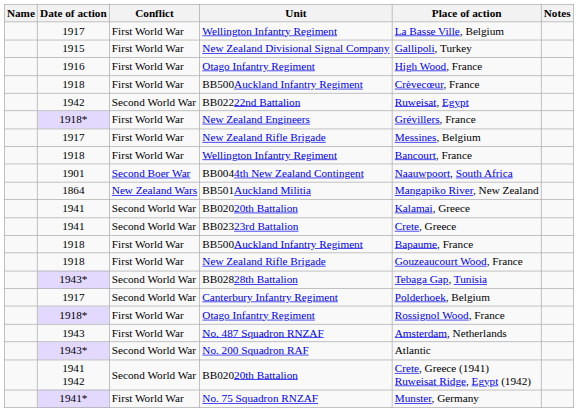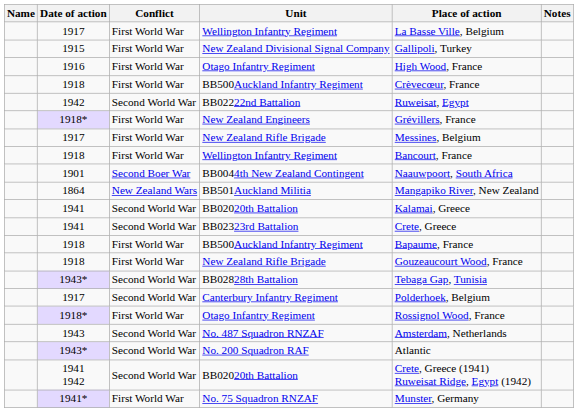 <table class="wikitable sortable">
 <tr>
 <th>Name</th>
 <th>Date of action</th>
 <th>Conflict</th>
 <th>Unit</th>
 <th>Place of action</th>
 <th class="unsortable">Notes</th>
 </tr>
 <tr>
 <td></td>
 <td align="center">1917</td>
 <td>First World War</td>
 <td><a href='#'>Wellington Infantry Regiment</a></td>
 <td><a href='#'>La Basse Ville</a>, Belgium</td>
 <td></td>
 </tr>
 <tr>
 <td></td>
 <td align="center">1915</td>
 <td>First World War</td>
 <td><a href='#'>New Zealand Divisional Signal Company</a></td>
 <td><a href='#'>Gallipoli</a>, Turkey</td>
 <td></td>
 </tr>
 <tr>
 <td></td>
 <td align="center">1916</td>
 <td>First World War</td>
 <td><a href='#'>Otago Infantry Regiment</a></td>
 <td><a href='#'>High Wood</a>, France</td>
 <td></td>
 </tr>
 <tr>
 <td></td>
 <td align="center">1918</td>
 <td>First World War</td>
 <td><span>BB500</span><a href='#'>Auckland Infantry Regiment</a></td>
 <td><a href='#'>Crèvecœur</a>, France</td>
 <td></td>
 </tr>
 <tr>
 <td></td>
 <td align="center">1942</td>
 <td>Second World War</td>
 <td><span>BB022</span><a href='#'>22nd Battalion</a></td>
 <td><a href='#'>Ruweisat</a>, <a href='#'>Egypt</a></td>
 <td></td>
 </tr>
 <tr>
 <td></td>
 <td style="background:#e3d9ff;" align="center">1918*</td>
 <td>First World War</td>
 <td><a href='#'>New Zealand Engineers</a></td>
 <td><a href='#'>Grévillers</a>, France</td>
 <td></td>
 </tr>
 <tr>
 <td></td>
 <td align="center">1917</td>
 <td>First World War</td>
 <td><a href='#'>New Zealand Rifle Brigade</a></td>
 <td><a href='#'>Messines</a>, Belgium</td>
 <td></td>
 </tr>
 <tr>
 <td></td>
 <td align="center">1918</td>
 <td>First World War</td>
 <td><a href='#'>Wellington Infantry Regiment</a></td>
 <td><a href='#'>Bancourt</a>, France</td>
 <td></td>
 </tr>
 <tr>
 <td></td>
 <td align="center">1901</td>
 <td><a href='#'>Second Boer War</a></td>
 <td><span>BB004</span><a href='#'>4th New Zealand Contingent</a></td>
 <td><a href='#'>Naauwpoort</a>, <a href='#'>South Africa</a></td>
 <td></td>
 </tr>
 <tr>
 <td></td>
 <td align="center">1864</td>
 <td><a href='#'>New Zealand Wars</a></td>
 <td><span>BB501</span><a href='#'>Auckland Militia</a></td>
 <td><a href='#'>Mangapiko River</a>, New Zealand</td>
 <td></td>
 </tr>
 <tr>
 <td></td>
 <td align="center">1941</td>
 <td>Second World War</td>
 <td><span>BB020</span><a href='#'>20th Battalion</a></td>
 <td><a href='#'>Kalamai</a>, Greece</td>
 <td></td>
 </tr>
 <tr>
 <td></td>
 <td align="center">1941</td>
 <td>Second World War</td>
 <td><span>BB023</span><a href='#'>23rd Battalion</a></td>
 <td><a href='#'>Crete</a>, Greece</td>
 <td></td>
 </tr>
 <tr>
 <td></td>
 <td align="center">1918</td>
 <td>First World War</td>
 <td><span>BB500</span><a href='#'>Auckland Infantry Regiment</a></td>
 <td><a href='#'>Bapaume</a>, France</td>
 <td></td>
 </tr>
 <tr>
 <td></td>
 <td align="center">1918</td>
 <td>First World War</td>
 <td><a href='#'>New Zealand Rifle Brigade</a></td>
 <td><a href='#'>Gouzeaucourt Wood</a>, France</td>
 <td></td>
 </tr>
 <tr>
 <td></td>
 <td style="background:#e3d9ff;" align="center">1943*</td>
 <td>Second World War</td>
 <td><span>BB028</span><a href='#'>28th Battalion</a></td>
 <td><a href='#'>Tebaga Gap</a>, <a href='#'>Tunisia</a></td>
 <td></td>
 </tr>
 <tr>
 <td></td>
 <td align="center">1917</td>
 <td>Second World War</td>
 <td><a href='#'>Canterbury Infantry Regiment</a></td>
 <td><a href='#'>Polderhoek</a>, Belgium</td>
 <td></td>
 </tr>
 <tr>
 <td></td>
 <td style="background:#e3d9ff;" align="center">1918*</td>
 <td>First World War</td>
 <td><a href='#'>Otago Infantry Regiment</a></td>
 <td><a href='#'>Rossignol Wood</a>, France</td>
 <td></td>
 </tr>
 <tr>
 <td></td>
 <td align="center">1943</td>
-<td>First World War</td>
+<td>Second World War</td>
 <td><a href='#'>No. 487 Squadron RNZAF</a></td>
 <td><a href='#'>Amsterdam</a>, Netherlands</td>
 <td></td>
 </tr>
 <tr>
 <td></td>
 <td style="background:#e3d9ff;" align="center">1943*</td>
 <td>Second World War</td>
 <td><a href='#'>No. 200 Squadron RAF</a></td>
 <td>Atlantic</td>
 <td></td>
 </tr>
 <tr>
 <td></td>
 <td align="center">1941<br>1942</td>
 <td>Second World War</td>
 <td><span>BB020</span><a href='#'>20th Battalion</a></td>
 <td><a href='#'>Crete</a>, Greece (1941)<br><a href='#'>Ruweisat Ridge</a>, <a href='#'>Egypt</a> (1942)</td>
 <td></td>
 </tr>
 <tr>
 <td></td>
 <td style="background:#e3d9ff;" align="center">1941*</td>
 <td>First World War</td>
 <td><a href='#'>No. 75 Squadron RNZAF</a></td>
 <td><a href='#'>Munster</a>, Germany</td>
 <td></td>
 </tr>
 </table>
